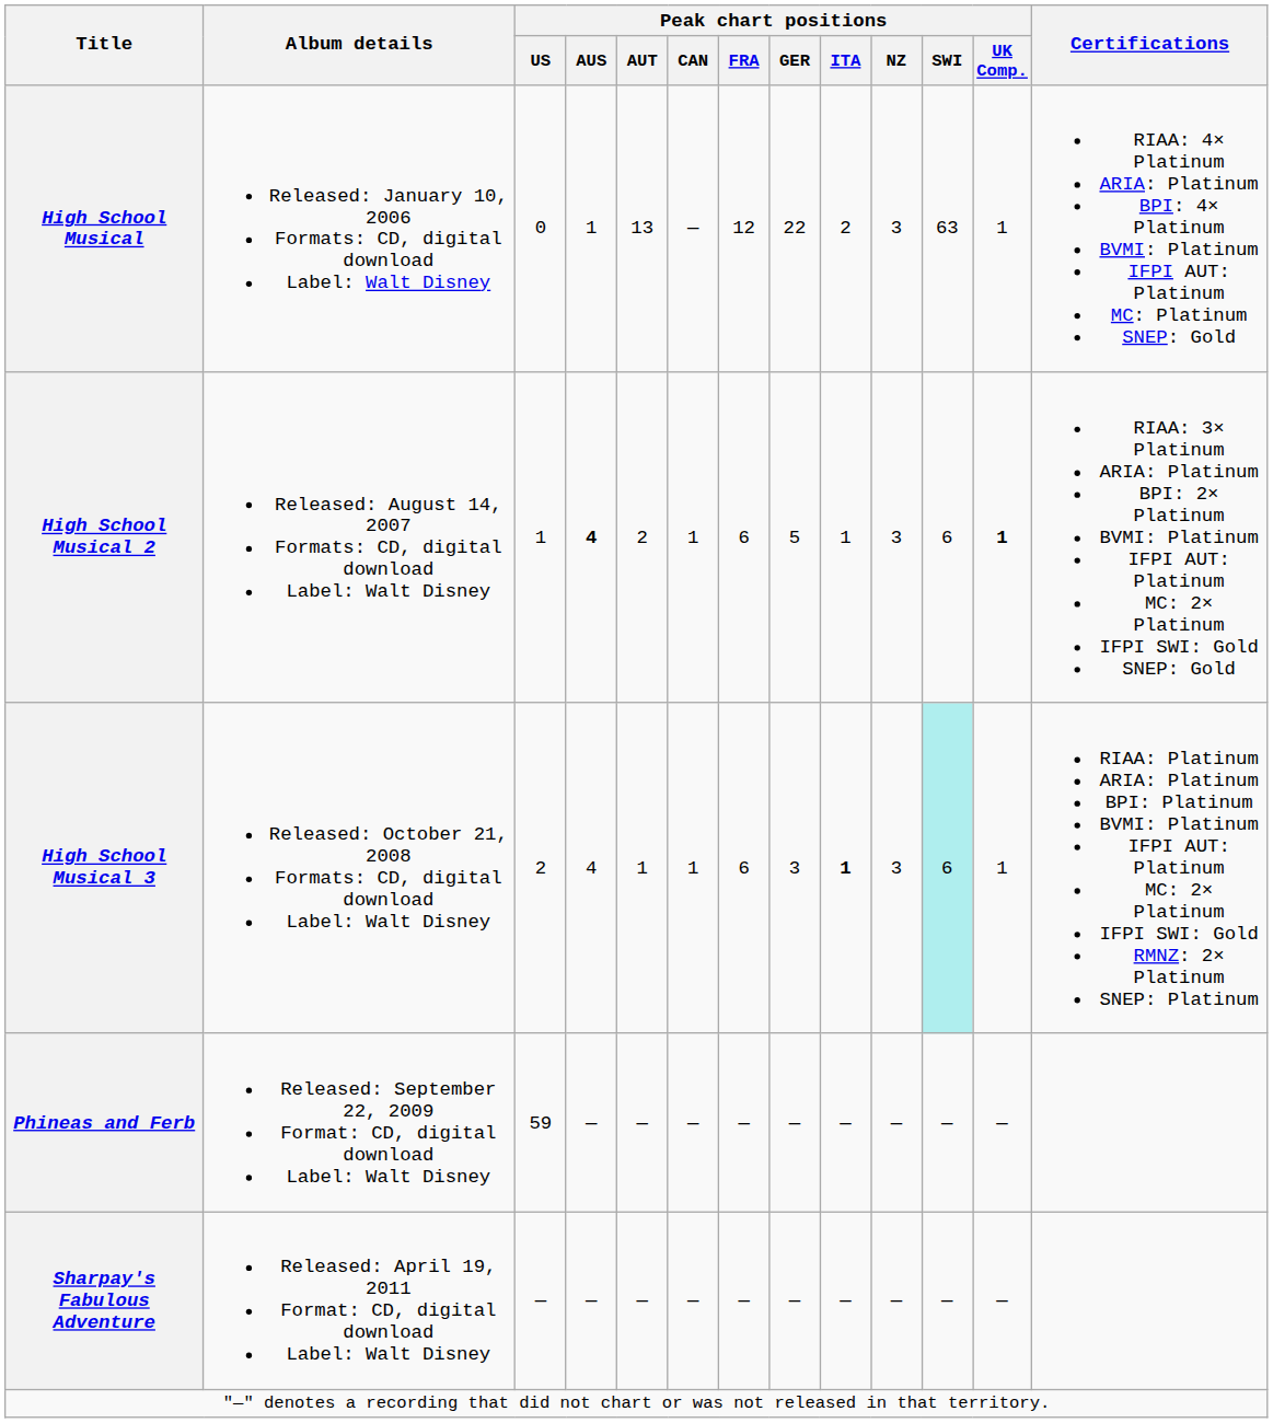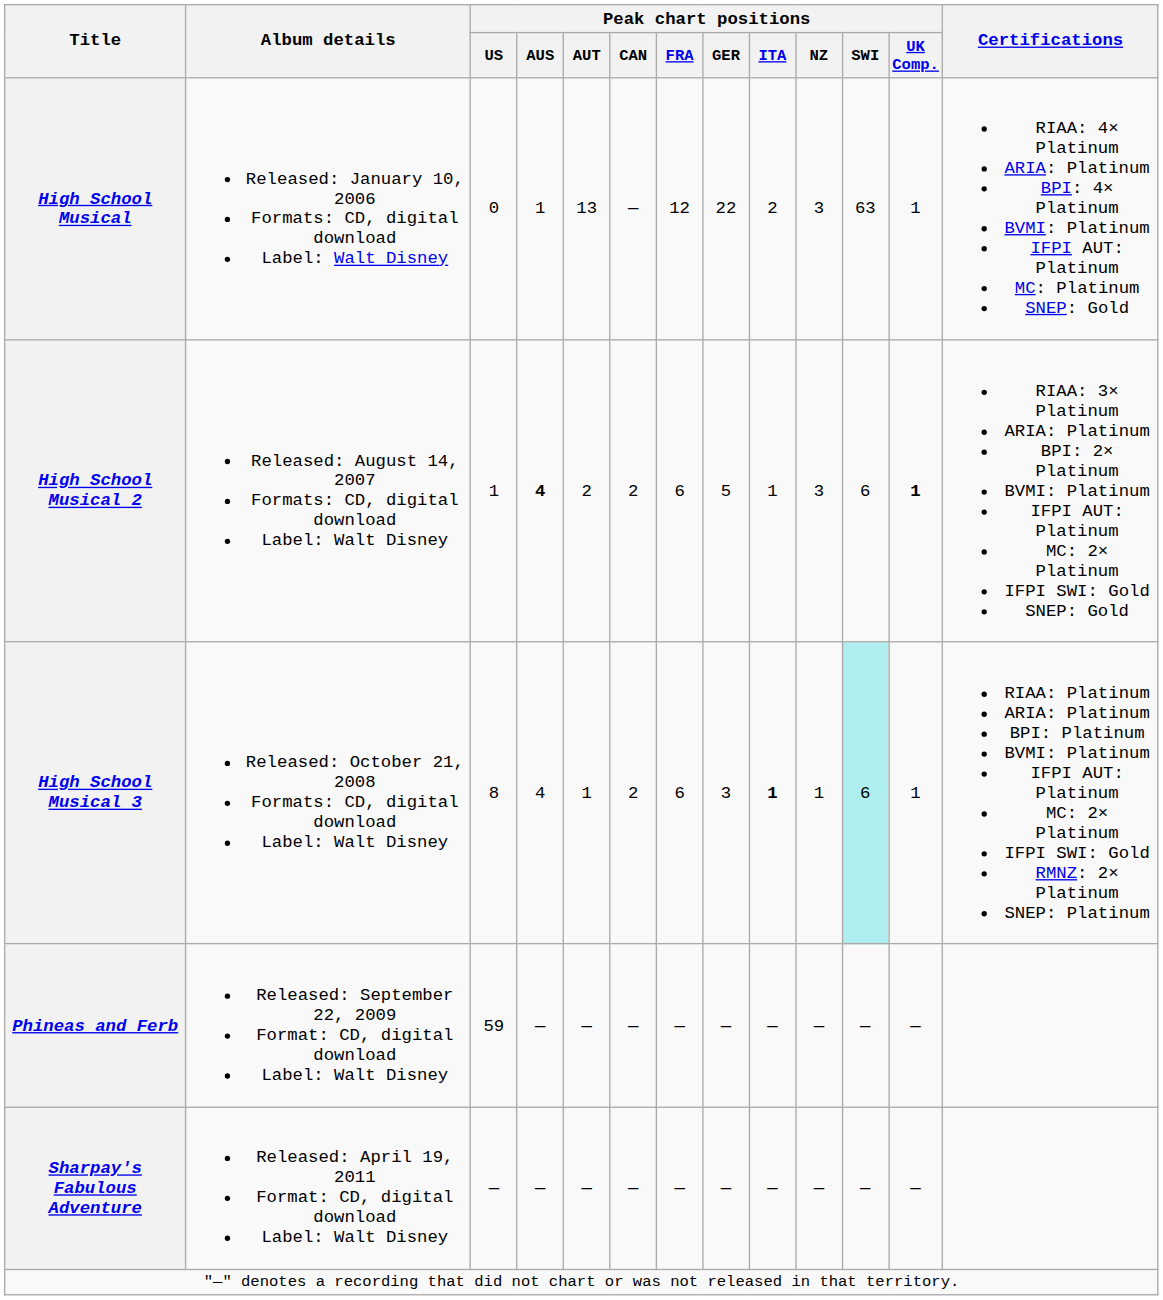 <table class="wikitable plainrowheaders" style="text-align:center;" border="1">
 <tr>
 <th scope="col" rowspan="2" style="width:10em;">Title</th>
 <th scope="col" rowspan="2" style="width:16em;">Album details</th>
 <th scope="col" colspan="10">Peak chart positions</th>
 <th scope="col" rowspan="2" style="width:12em;"><a href='#'>Certifications</a></th>
 </tr>
 <tr>
 <th scope="col" style="width:2.5em;font-size:90%;">US<br></th>
 <th scope="col" style="width:2.5em;font-size:90%;">AUS<br></th>
 <th scope="col" style="width:2.5em;font-size:90%;">AUT<br></th>
 <th scope="col" style="width:2.5em;font-size:90%;">CAN<br></th>
 <th scope="col" style="width:2.5em;font-size:90%;"><a href='#'>FRA</a><br></th>
 <th scope="col" style="width:2.5em;font-size:90%;">GER<br></th>
 <th scope="col" style="width:2.5em;font-size:90%;"><a href='#'>ITA</a><br></th>
 <th scope="col" style="width:2.5em;font-size:90%;">NZ<br></th>
 <th scope="col" style="width:2.5em;font-size:90%;">SWI<br></th>
 <th scope="col" style="width:2.5em;font-size:90%;"><a href='#'>UK<br>Comp.</a><br></th>
 </tr>
 <tr>
 <th scope="row"><em><a href='#'>High School Musical</a></em></th>
 <td><br><ul><li>Released: January 10, 2006</li><li>Formats: CD, digital download</li><li>Label: <a href='#'>Walt Disney</a></li></ul></td>
 <td>0</td>
 <td>1</td>
 <td>13</td>
 <td>—</td>
 <td>12</td>
 <td>22</td>
 <td>2</td>
 <td>3</td>
 <td>63</td>
 <td>1</td>
 <td><br><ul><li>RIAA: 4× Platinum</li><li><a href='#'>ARIA</a>: Platinum</li><li><a href='#'>BPI</a>: 4× Platinum</li><li><a href='#'>BVMI</a>: Platinum</li><li><a href='#'>IFPI</a> AUT: Platinum</li><li><a href='#'>MC</a>: Platinum</li><li><a href='#'>SNEP</a>: Gold</li></ul></td>
 </tr>
 <tr>
 <th scope="row"><em><a href='#'>High School Musical 2</a></em></th>
 <td><br><ul><li>Released: August 14, 2007</li><li>Formats: CD, digital download</li><li>Label: Walt Disney</li></ul></td>
 <td>1</td>
 <td><strong>4</strong></td>
 <td>2</td>
-<td>1</td>
+<td>2</td>
 <td>6</td>
 <td>5</td>
 <td>1</td>
 <td>3</td>
 <td>6</td>
 <td><strong>1</strong></td>
 <td><br><ul><li>RIAA: 3× Platinum</li><li>ARIA: Platinum</li><li>BPI: 2× Platinum</li><li>BVMI: Platinum</li><li>IFPI AUT: Platinum</li><li>MC: 2× Platinum</li><li>IFPI SWI: Gold</li><li>SNEP: Gold</li></ul></td>
 </tr>
 <tr>
 <th scope="row"><em><a href='#'>High School Musical 3</a></em></th>
 <td><br><ul><li>Released: October 21, 2008</li><li>Formats: CD, digital download</li><li>Label: Walt Disney</li></ul></td>
-<td>2</td>
+<td>8</td>
 <td>4</td>
 <td>1</td>
-<td>1</td>
+<td>2</td>
 <td>6</td>
 <td>3</td>
 <td><strong>1</strong></td>
-<td>3</td>
+<td>1</td>
 <td style="background: paleturquoise;">6</td>
 <td>1</td>
 <td><br><ul><li>RIAA: Platinum</li><li>ARIA: Platinum</li><li>BPI: Platinum</li><li>BVMI: Platinum</li><li>IFPI AUT: Platinum</li><li>MC: 2× Platinum</li><li>IFPI SWI: Gold</li><li><a href='#'>RMNZ</a>: 2× Platinum</li><li>SNEP: Platinum</li></ul></td>
 </tr>
 <tr>
 <th scope="row"><em><a href='#'>Phineas and Ferb</a></em></th>
 <td><br><ul><li>Released: September 22, 2009</li><li>Format: CD, digital download</li><li>Label: Walt Disney</li></ul></td>
 <td>59</td>
 <td>—</td>
 <td>—</td>
 <td>—</td>
 <td>—</td>
 <td>—</td>
 <td>—</td>
 <td>—</td>
 <td>—</td>
 <td>—</td>
 <td></td>
 </tr>
 <tr>
 <th scope="row"><em><a href='#'>Sharpay's Fabulous Adventure</a></em></th>
 <td><br><ul><li>Released: April 19, 2011</li><li>Format: CD, digital download</li><li>Label: Walt Disney</li></ul></td>
 <td>—</td>
 <td>—</td>
 <td>—</td>
 <td>—</td>
 <td>—</td>
 <td>—</td>
 <td>—</td>
 <td>—</td>
 <td>—</td>
 <td>—</td>
 <td></td>
 </tr>
 <tr>
 <td colspan="14" style="font-size:90%">"—" denotes a recording that did not chart or was not released in that territory.</td>
 </tr>
 </table>
